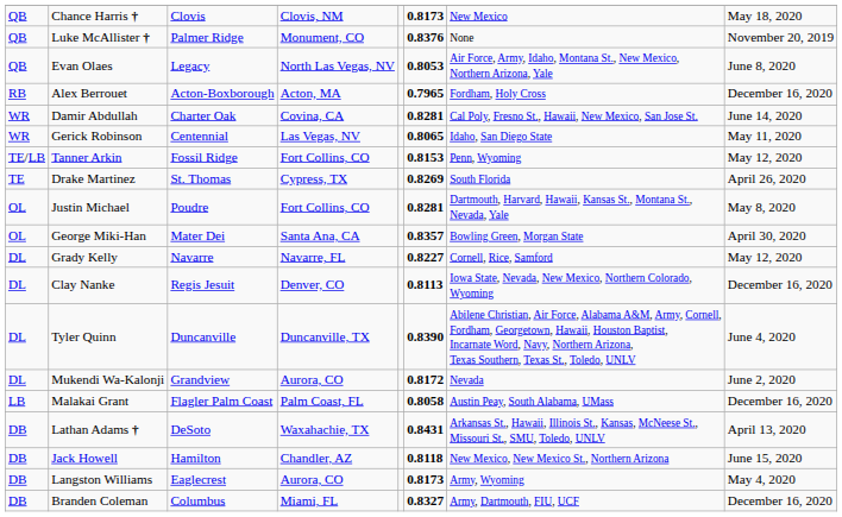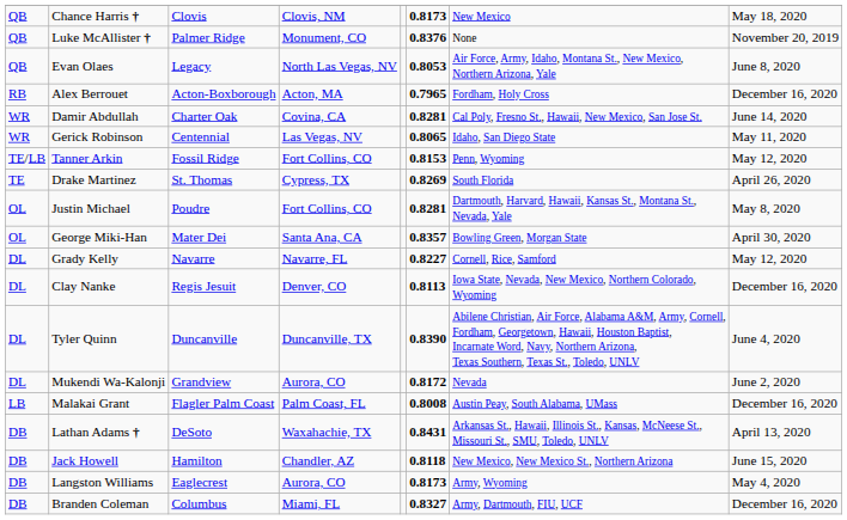 <table class="wikitable">
 <tr>
 </tr>
 <tr>
 <td><a href='#'>QB</a></td>
 <td>Chance Harris <strong>†</strong></td>
 <td><a href='#'>Clovis</a></td>
 <td><a href='#'>Clovis, NM</a></td>
 <td></td>
 <td><strong>0.8173</strong></td>
 <td><small><a href='#'>New Mexico</a></small></td>
 <td>May 18, 2020</td>
 </tr>
 <tr>
 <td><a href='#'>QB</a></td>
 <td>Luke McAllister <strong>†</strong></td>
 <td><a href='#'>Palmer Ridge</a></td>
 <td><a href='#'>Monument, CO</a></td>
 <td></td>
 <td><strong>0.8376</strong></td>
 <td><small>None</small></td>
 <td>November 20, 2019</td>
 </tr>
 <tr>
 <td><a href='#'>QB</a></td>
 <td>Evan Olaes</td>
 <td><a href='#'>Legacy</a></td>
 <td><a href='#'>North Las Vegas, NV</a></td>
 <td></td>
 <td><strong>0.8053</strong></td>
 <td><small><a href='#'>Air Force</a>, <a href='#'>Army</a>, <a href='#'>Idaho</a>, <a href='#'>Montana St.</a>, <a href='#'>New Mexico</a>,<br><a href='#'>Northern Arizona</a>, <a href='#'>Yale</a></small></td>
 <td>June 8, 2020</td>
 </tr>
 <tr>
 <td><a href='#'>RB</a></td>
 <td>Alex Berrouet</td>
 <td><a href='#'>Acton-Boxborough</a></td>
 <td><a href='#'>Acton, MA</a></td>
 <td></td>
 <td><strong>0.7965</strong></td>
 <td><small><a href='#'>Fordham</a>, <a href='#'>Holy Cross</a></small></td>
 <td>December 16, 2020</td>
 </tr>
 <tr>
 <td><a href='#'>WR</a></td>
 <td>Damir Abdullah</td>
 <td><a href='#'>Charter Oak</a></td>
 <td><a href='#'>Covina, CA</a></td>
 <td></td>
 <td><strong>0.8281</strong></td>
 <td><small><a href='#'>Cal Poly</a>, <a href='#'>Fresno St.</a>, <a href='#'>Hawaii</a>, <a href='#'>New Mexico</a>, <a href='#'>San Jose St.</a></small></td>
 <td>June 14, 2020</td>
 </tr>
 <tr>
 <td><a href='#'>WR</a></td>
 <td>Gerick Robinson</td>
 <td><a href='#'>Centennial</a></td>
 <td><a href='#'>Las Vegas, NV</a></td>
 <td></td>
 <td><strong>0.8065</strong></td>
 <td><small><a href='#'>Idaho</a>, <a href='#'>San Diego State</a></small></td>
 <td>May 11, 2020</td>
 </tr>
 <tr>
 <td><a href='#'>TE</a>/<a href='#'>LB</a></td>
 <td><a href='#'>Tanner Arkin</a></td>
 <td><a href='#'>Fossil Ridge</a></td>
 <td><a href='#'>Fort Collins, CO</a></td>
 <td></td>
 <td><strong>0.8153</strong></td>
 <td><small><a href='#'>Penn</a>, <a href='#'>Wyoming</a></small></td>
 <td>May 12, 2020</td>
 </tr>
 <tr>
 <td><a href='#'>TE</a></td>
 <td>Drake Martinez</td>
 <td><a href='#'>St. Thomas</a></td>
 <td><a href='#'>Cypress, TX</a></td>
 <td></td>
 <td><strong>0.8269</strong></td>
 <td><small><a href='#'>South Florida</a></small></td>
 <td>April 26, 2020</td>
 </tr>
 <tr>
 <td><a href='#'>OL</a></td>
 <td>Justin Michael</td>
 <td><a href='#'>Poudre</a></td>
 <td><a href='#'>Fort Collins, CO</a></td>
 <td></td>
 <td><strong>0.8281</strong></td>
 <td><small><a href='#'>Dartmouth</a>, <a href='#'>Harvard</a>, <a href='#'>Hawaii</a>, <a href='#'>Kansas St.</a>, <a href='#'>Montana St.</a>,<br><a href='#'>Nevada</a>, <a href='#'>Yale</a></small></td>
 <td>May 8, 2020</td>
 </tr>
 <tr>
 <td><a href='#'>OL</a></td>
 <td>George Miki-Han</td>
 <td><a href='#'>Mater Dei</a></td>
 <td><a href='#'>Santa Ana, CA</a></td>
 <td></td>
 <td><strong>0.8357</strong></td>
 <td><small><a href='#'>Bowling Green</a>, <a href='#'>Morgan State</a></small></td>
 <td>April 30, 2020</td>
 </tr>
 <tr>
 <td><a href='#'>DL</a></td>
 <td>Grady Kelly</td>
 <td><a href='#'>Navarre</a></td>
 <td><a href='#'>Navarre, FL</a></td>
 <td></td>
 <td><strong>0.8227</strong></td>
 <td><small><a href='#'>Cornell</a>, <a href='#'>Rice</a>, <a href='#'>Samford</a></small></td>
 <td>May 12, 2020</td>
 </tr>
 <tr>
 <td><a href='#'>DL</a></td>
 <td>Clay Nanke</td>
 <td><a href='#'>Regis Jesuit</a></td>
 <td><a href='#'>Denver, CO</a></td>
 <td></td>
 <td><strong>0.8113</strong></td>
 <td><small><a href='#'>Iowa State</a>, <a href='#'>Nevada</a>, <a href='#'>New Mexico</a>, <a href='#'>Northern Colorado</a>,<br><a href='#'>Wyoming</a></small></td>
 <td>December 16, 2020</td>
 </tr>
 <tr>
 <td><a href='#'>DL</a></td>
 <td>Tyler Quinn</td>
 <td><a href='#'>Duncanville</a></td>
 <td><a href='#'>Duncanville, TX</a></td>
 <td></td>
 <td><strong>0.8390</strong></td>
 <td><small><a href='#'>Abilene Christian</a>, <a href='#'>Air Force</a>, <a href='#'>Alabama A&M</a>, <a href='#'>Army</a>, <a href='#'>Cornell</a>,<br><a href='#'>Fordham</a>, <a href='#'>Georgetown</a>, <a href='#'>Hawaii</a>, <a href='#'>Houston Baptist</a>,<br><a href='#'>Incarnate Word</a>, <a href='#'>Navy</a>, <a href='#'>Northern Arizona</a>,<br><a href='#'>Texas Southern</a>, <a href='#'>Texas St.</a>, <a href='#'>Toledo</a>, <a href='#'>UNLV</a></small></td>
 <td>June 4, 2020</td>
 </tr>
 <tr>
 <td><a href='#'>DL</a></td>
 <td>Mukendi Wa-Kalonji</td>
 <td><a href='#'>Grandview</a></td>
 <td><a href='#'>Aurora, CO</a></td>
 <td></td>
 <td><strong>0.8172</strong></td>
 <td><small><a href='#'>Nevada</a></small></td>
 <td>June 2, 2020</td>
 </tr>
 <tr>
 <td><a href='#'>LB</a></td>
 <td>Malakai Grant</td>
 <td><a href='#'>Flagler Palm Coast</a></td>
 <td><a href='#'>Palm Coast, FL</a></td>
 <td></td>
-<td><strong>0.8058</strong></td>
+<td><strong>0.8008</strong></td>
 <td><small><a href='#'>Austin Peay</a>, <a href='#'>South Alabama</a>, <a href='#'>UMass</a></small></td>
 <td>December 16, 2020</td>
 </tr>
 <tr>
 <td><a href='#'>DB</a></td>
 <td>Lathan Adams <strong>†</strong></td>
 <td><a href='#'>DeSoto</a></td>
 <td><a href='#'>Waxahachie, TX</a></td>
 <td></td>
 <td><strong>0.8431</strong></td>
 <td><small><a href='#'>Arkansas St.</a>, <a href='#'>Hawaii</a>, <a href='#'>Illinois St.</a>, <a href='#'>Kansas</a>, <a href='#'>McNeese St.</a>,<br><a href='#'>Missouri St.</a>, <a href='#'>SMU</a>, <a href='#'>Toledo</a>, <a href='#'>UNLV</a></small></td>
 <td>April 13, 2020</td>
 </tr>
 <tr>
 <td><a href='#'>DB</a></td>
 <td><a href='#'>Jack Howell</a></td>
 <td><a href='#'>Hamilton</a></td>
 <td><a href='#'>Chandler, AZ</a></td>
 <td></td>
 <td><strong>0.8118</strong></td>
 <td><small><a href='#'>New Mexico</a>, <a href='#'>New Mexico St.</a>, <a href='#'>Northern Arizona</a></small></td>
 <td>June 15, 2020</td>
 </tr>
 <tr>
 <td><a href='#'>DB</a></td>
 <td>Langston Williams</td>
 <td><a href='#'>Eaglecrest</a></td>
 <td><a href='#'>Aurora, CO</a></td>
 <td></td>
 <td><strong>0.8173</strong></td>
 <td><small><a href='#'>Army</a>, <a href='#'>Wyoming</a></small></td>
 <td>May 4, 2020</td>
 </tr>
 <tr>
 <td><a href='#'>DB</a></td>
 <td>Branden Coleman</td>
 <td><a href='#'>Columbus</a></td>
 <td><a href='#'>Miami, FL</a></td>
 <td></td>
 <td><strong>0.8327</strong></td>
 <td><small><a href='#'>Army</a>, <a href='#'>Dartmouth</a>, <a href='#'>FIU</a>, <a href='#'>UCF</a></small></td>
 <td>December 16, 2020</td>
 </tr>
 </table>
